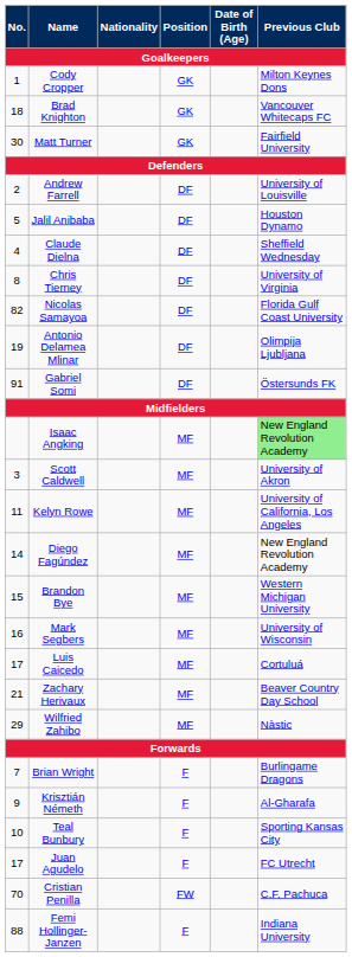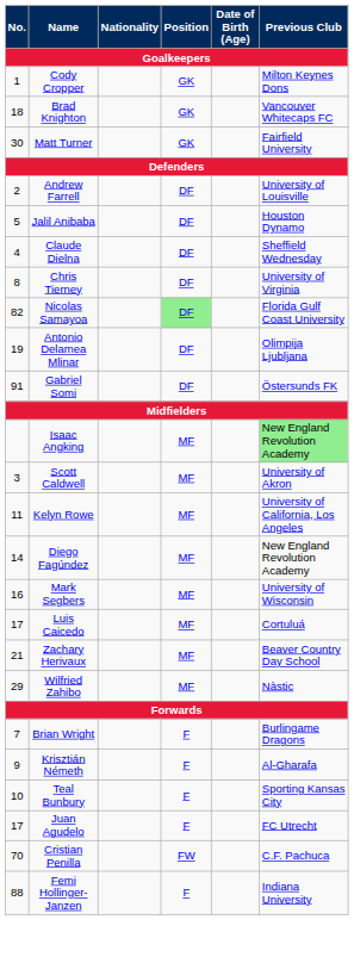 <table class="wikitable" style="text-align:center; font-size:90%; width:70%;">
 <tr>
 <th style="background:#002A5C; color:white; text-align:center;">No.</th>
 <th style="background:#002A5C; color:white; text-align:center;">Name</th>
 <th style="background:#002A5C; width:5%;color:white; text-align:center;">Nationality</th>
 <th style="background:#002A5C; color:white; text-align:center;">Position</th>
 <th style="background:#002A5C; color:white; text-align:center;">Date of Birth (Age)</th>
 <th style="background:#002A5C; color:white; text-align:center;">Previous Club</th>
 </tr>
 <tr>
 <th colspan="6" style="background:#E51937; color:white; text-align:center;">Goalkeepers</th>
 </tr>
 <tr>
 <td>1</td>
 <td><a href='#'>Cody Cropper</a></td>
 <td></td>
 <td><a href='#'>GK</a></td>
 <td></td>
 <td align=left> <a href='#'>Milton Keynes Dons</a></td>
 </tr>
 <tr>
 <td>18</td>
 <td><a href='#'>Brad Knighton</a></td>
 <td></td>
 <td><a href='#'>GK</a></td>
 <td></td>
 <td align=left> <a href='#'>Vancouver Whitecaps FC</a></td>
 </tr>
 <tr>
 <td>30</td>
 <td><a href='#'>Matt Turner</a></td>
 <td></td>
 <td><a href='#'>GK</a></td>
 <td></td>
 <td align=left> <a href='#'>Fairfield University</a></td>
 </tr>
 <tr>
 <th colspan="6" style="background:#E51937; color:white; text-align:center;">Defenders</th>
 </tr>
 <tr>
 <td>2</td>
 <td><a href='#'>Andrew Farrell</a></td>
 <td></td>
 <td><a href='#'>DF</a></td>
 <td></td>
 <td align=left> <a href='#'>University of Louisville</a></td>
 </tr>
 <tr>
 <td>5</td>
 <td><a href='#'>Jalil Anibaba</a></td>
 <td></td>
 <td><a href='#'>DF</a></td>
 <td></td>
 <td align=left> <a href='#'>Houston Dynamo</a></td>
 </tr>
 <tr>
 <td>4</td>
 <td><a href='#'>Claude Dielna</a></td>
 <td></td>
 <td><a href='#'>DF</a></td>
 <td></td>
 <td align=left> <a href='#'>Sheffield Wednesday</a></td>
 </tr>
 <tr>
 <td>8</td>
 <td><a href='#'>Chris Tierney</a></td>
 <td></td>
 <td><a href='#'>DF</a></td>
 <td></td>
 <td align=left> <a href='#'>University of Virginia</a></td>
 </tr>
 <tr>
 <td>82</td>
 <td><a href='#'>Nicolas Samayoa</a></td>
 <td></td>
-<td><a href='#'>DF</a></td>
+<td style="background: lightgreen;"><a href='#'>DF</a></td>
 <td></td>
 <td align=left> <a href='#'>Florida Gulf Coast University</a></td>
 </tr>
 <tr>
 <td>19</td>
 <td><a href='#'>Antonio Delamea Mlinar</a></td>
 <td></td>
 <td><a href='#'>DF</a></td>
 <td></td>
 <td align=left> <a href='#'>Olimpija Ljubljana</a></td>
 </tr>
 <tr>
 <td>91</td>
 <td><a href='#'>Gabriel Somi</a></td>
 <td></td>
 <td><a href='#'>DF</a></td>
 <td></td>
 <td align=left> <a href='#'>Östersunds FK</a></td>
 </tr>
 <tr>
 <th colspan="6" style="background:#E51937; color:white; text-align:center;">Midfielders</th>
 </tr>
 <tr>
 <td></td>
 <td><a href='#'>Isaac Angking</a></td>
 <td></td>
 <td><a href='#'>MF</a></td>
 <td></td>
 <td align=left style="background: lightgreen;"> New England Revolution Academy</td>
 </tr>
 <tr>
 <td>3</td>
 <td><a href='#'>Scott Caldwell</a></td>
 <td></td>
 <td><a href='#'>MF</a></td>
 <td></td>
 <td align=left> <a href='#'>University of Akron</a></td>
 </tr>
 <tr>
 <td>11</td>
 <td><a href='#'>Kelyn Rowe</a></td>
 <td></td>
 <td><a href='#'>MF</a></td>
 <td></td>
 <td align=left> <a href='#'>University of California, Los Angeles</a></td>
 </tr>
 <tr>
 <td>14</td>
 <td><a href='#'>Diego Fagúndez</a></td>
 <td></td>
 <td><a href='#'>MF</a></td>
 <td></td>
 <td align=left> New England Revolution Academy</td>
-</tr>
-<tr>
-<td>15</td>
-<td><a href='#'>Brandon Bye</a></td>
-<td></td>
-<td><a href='#'>MF</a></td>
-<td></td>
-<td align=left> <a href='#'>Western Michigan University</a></td>
 </tr>
 <tr>
 <td>16</td>
 <td><a href='#'>Mark Segbers</a></td>
 <td></td>
 <td><a href='#'>MF</a></td>
 <td></td>
 <td align=left> <a href='#'>University of Wisconsin</a></td>
 </tr>
 <tr>
 <td>17</td>
 <td><a href='#'>Luis Caicedo</a></td>
 <td></td>
 <td><a href='#'>MF</a></td>
 <td></td>
 <td align=left> <a href='#'>Cortuluá</a></td>
 </tr>
 <tr>
 <td>21</td>
 <td><a href='#'>Zachary Herivaux</a></td>
 <td></td>
 <td><a href='#'>MF</a></td>
 <td></td>
 <td align=left> <a href='#'>Beaver Country Day School</a></td>
 </tr>
 <tr>
 <td>29</td>
 <td><a href='#'>Wilfried Zahibo</a></td>
 <td></td>
 <td><a href='#'>MF</a></td>
 <td></td>
 <td align=left> <a href='#'>Nàstic</a></td>
 </tr>
 <tr>
 <th colspan="6" style="background:#E51937; color:white; text-align:center;">Forwards</th>
 </tr>
 <tr>
 <td>7</td>
 <td><a href='#'>Brian Wright</a></td>
 <td></td>
 <td><a href='#'>F</a></td>
 <td></td>
 <td align=left> <a href='#'>Burlingame Dragons</a></td>
 </tr>
 <tr>
 <td>9</td>
 <td><a href='#'>Krisztián Németh</a></td>
 <td></td>
 <td><a href='#'>F</a></td>
 <td></td>
 <td align=left> <a href='#'>Al-Gharafa</a></td>
 </tr>
 <tr>
 <td>10</td>
 <td><a href='#'>Teal Bunbury</a></td>
 <td></td>
 <td><a href='#'>F</a></td>
 <td></td>
 <td align=left> <a href='#'>Sporting Kansas City</a></td>
 </tr>
 <tr>
 <td>17</td>
 <td><a href='#'>Juan Agudelo</a></td>
 <td></td>
 <td><a href='#'>F</a></td>
 <td></td>
 <td align=left> <a href='#'>FC Utrecht</a></td>
 </tr>
 <tr>
 <td>70</td>
 <td><a href='#'>Cristian Penilla</a></td>
 <td></td>
 <td><a href='#'>FW</a></td>
 <td></td>
 <td align=left> <a href='#'>C.F. Pachuca</a></td>
 </tr>
 <tr>
 <td>88</td>
 <td><a href='#'>Femi Hollinger-Janzen</a></td>
 <td></td>
 <td><a href='#'>F</a></td>
 <td></td>
 <td align=left> <a href='#'>Indiana University</a></td>
 </tr>
 </table>
